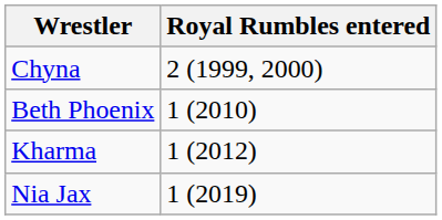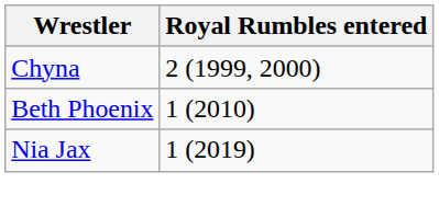 <table class="wikitable sortable">
 <tr>
 <th>Wrestler</th>
 <th>Royal Rumbles entered</th>
 </tr>
 <tr>
 <td><a href='#'>Chyna</a></td>
 <td>2 (1999, 2000)</td>
 </tr>
 <tr>
 <td><a href='#'>Beth Phoenix</a></td>
 <td>1 (2010)</td>
 </tr>
 <tr>
-<td><a href='#'>Kharma</a></td>
-<td>1 (2012)</td>
-</tr>
-<tr>
 <td><a href='#'>Nia Jax</a></td>
 <td>1 (2019)</td>
 </tr>
 </table>
